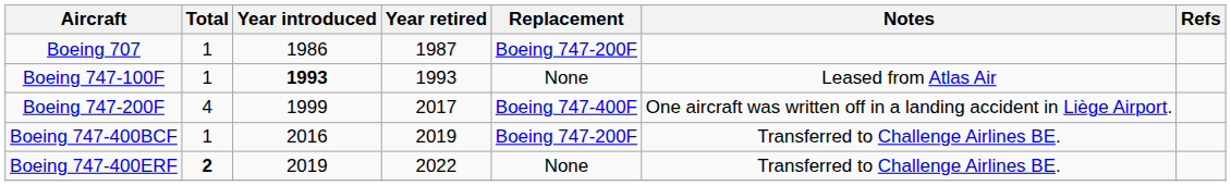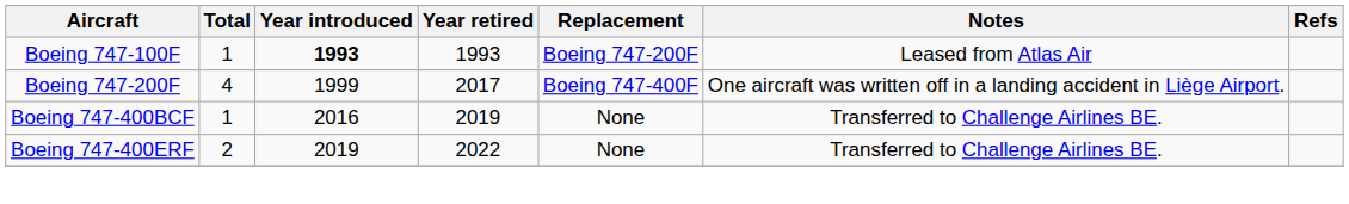 <table class="wikitable" style="margin:auto;text-align:center">
 <tr>
 <th>Aircraft</th>
 <th>Total</th>
 <th>Year introduced</th>
 <th>Year retired</th>
 <th>Replacement</th>
 <th>Notes</th>
 <th>Refs</th>
 </tr>
 <tr>
-<td><a href='#'>Boeing 707</a></td>
-<td>1</td>
-<td>1986</td>
-<td>1987</td>
-<td><a href='#'>Boeing 747-200F</a></td>
-<td></td>
-<td></td>
-</tr>
-<tr>
 <td><a href='#'>Boeing 747-100F</a></td>
 <td>1</td>
 <td><strong>1993</strong></td>
 <td>1993</td>
-<td>None</td>
+<td><a href='#'>Boeing 747-200F</a></td>
 <td>Leased from <a href='#'>Atlas Air</a></td>
 <td></td>
 </tr>
 <tr>
 <td><a href='#'>Boeing 747-200F</a></td>
 <td>4</td>
 <td>1999</td>
 <td>2017</td>
 <td><a href='#'>Boeing 747-400F</a></td>
 <td>One aircraft was written off in a landing accident in <a href='#'>Liège Airport</a>.</td>
 <td></td>
 </tr>
 <tr>
 <td><a href='#'>Boeing 747-400BCF</a></td>
 <td>1</td>
 <td>2016</td>
 <td>2019</td>
-<td><a href='#'>Boeing 747-200F</a></td>
+<td>None</td>
 <td>Transferred to <a href='#'>Challenge Airlines BE</a>.</td>
 <td></td>
 </tr>
 <tr>
 <td><a href='#'>Boeing 747-400ERF</a></td>
-<td><strong>2</strong></td>
+<td>2</td>
 <td>2019</td>
 <td>2022</td>
 <td>None</td>
 <td>Transferred to <a href='#'>Challenge Airlines BE</a>.</td>
 <td></td>
 </tr>
 <tr>
 </tr>
 </table>
